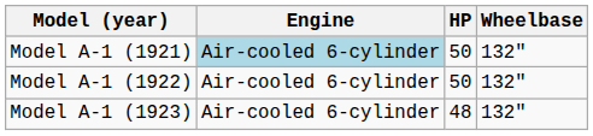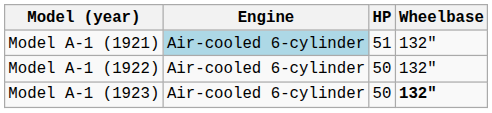 <table class="wikitable">
 <tr>
 <th>Model (year)</th>
 <th>Engine</th>
 <th>HP</th>
 <th>Wheelbase</th>
 </tr>
 <tr>
 <td>Model A-1 (1921)</td>
 <td style="background: lightblue;">Air-cooled 6-cylinder</td>
-<td>50</td>
+<td>51</td>
 <td>132"</td>
 </tr>
 <tr>
 <td>Model A-1 (1922)</td>
 <td>Air-cooled 6-cylinder</td>
 <td>50</td>
 <td>132"</td>
 </tr>
 <tr>
 <td>Model A-1 (1923)</td>
 <td>Air-cooled 6-cylinder</td>
-<td>48</td>
-<td>132"</td>
+<td>50</td>
+<td><strong>132"</strong></td>
 </tr>
 </table>
